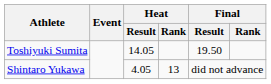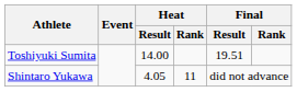 <table class="wikitable" style="font-size:90%;">
 <tr>
 <th rowspan="2">Athlete</th>
 <th rowspan="2">Event</th>
 <th colspan="2">Heat</th>
 <th colspan="2">Final</th>
 </tr>
 <tr style="font-size:95%">
 <th>Result</th>
 <th>Rank</th>
 <th>Result</th>
 <th>Rank</th>
 </tr>
 <tr align=center>
 <td align=left><a href='#'>Toshiyuki Sumita</a></td>
 <td style="text-align:left;" rowspan="3"></td>
-<td>14.05</td>
+<td>14.00</td>
 <td></td>
-<td>19.50</td>
+<td>19.51</td>
 <td></td>
 </tr>
 <tr align=center>
 <td align=left><a href='#'>Shintaro Yukawa</a></td>
 <td>4.05</td>
-<td>13</td>
+<td>11</td>
 <td colspan=2>did not advance</td>
 </tr>
 </table>
